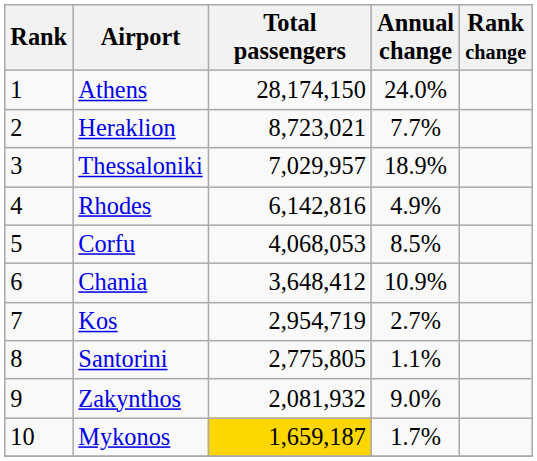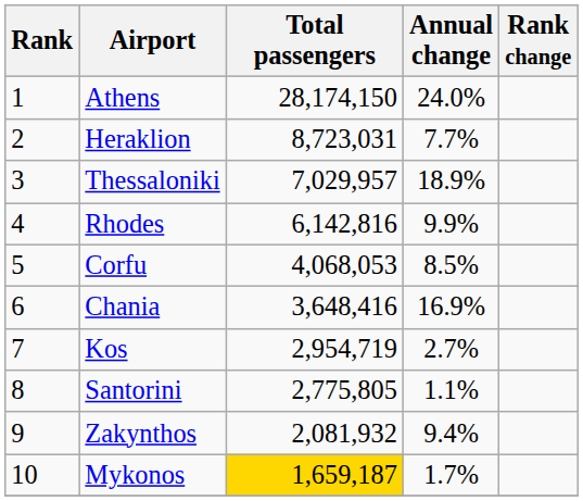 <table class="wikitable sortable">
 <tr>
 <th>Rank</th>
 <th>Airport</th>
 <th style="width:100px">Total<br>passengers</th>
 <th>Annual<br>change</th>
 <th>Rank<br><small>change</small></th>
 </tr>
 <tr>
 <td>1</td>
 <td><a href='#'>Athens</a></td>
 <td align="right">28,174,150</td>
 <td align="center">24.0%</td>
 <td align="center"></td>
 </tr>
 <tr>
 <td>2</td>
 <td><a href='#'>Heraklion</a></td>
-<td align="right">8,723,021</td>
+<td align="right">8,723,031</td>
 <td align="center">7.7%</td>
 <td align="center"></td>
 </tr>
 <tr>
 <td>3</td>
 <td><a href='#'>Thessaloniki</a></td>
 <td align="right">7,029,957</td>
 <td align="center">18.9%</td>
 <td align="center"></td>
 </tr>
 <tr>
 <td>4</td>
 <td><a href='#'>Rhodes</a></td>
 <td align="right">6,142,816</td>
-<td align="center">4.9%</td>
+<td align="center">9.9%</td>
 <td align="center"></td>
 </tr>
 <tr>
 <td>5</td>
 <td><a href='#'>Corfu</a></td>
 <td align="right">4,068,053</td>
 <td align="center">8.5%</td>
 <td align="center"></td>
 </tr>
 <tr>
 <td>6</td>
 <td><a href='#'>Chania</a></td>
-<td align="right">3,648,412</td>
-<td align="center">10.9%</td>
+<td align="right">3,648,416</td>
+<td align="center">16.9%</td>
 <td align="center"></td>
 </tr>
 <tr>
 <td>7</td>
 <td><a href='#'>Kos</a></td>
 <td align="right">2,954,719</td>
 <td align="center">2.7%</td>
 <td align="center"></td>
 </tr>
 <tr>
 <td>8</td>
 <td><a href='#'>Santorini</a></td>
 <td align="right">2,775,805</td>
 <td align="center">1.1%</td>
 <td align="center"></td>
 </tr>
 <tr>
 <td>9</td>
 <td><a href='#'>Zakynthos</a></td>
 <td align="right">2,081,932</td>
-<td align="center">9.0%</td>
+<td align="center">9.4%</td>
 <td align="center"></td>
 </tr>
 <tr>
 <td>10</td>
 <td><a href='#'>Mykonos</a></td>
 <td align="right" style="background: gold;">1,659,187</td>
 <td align="center">1.7%</td>
 <td align="center"></td>
 </tr>
 <tr>
 </tr>
 </table>
